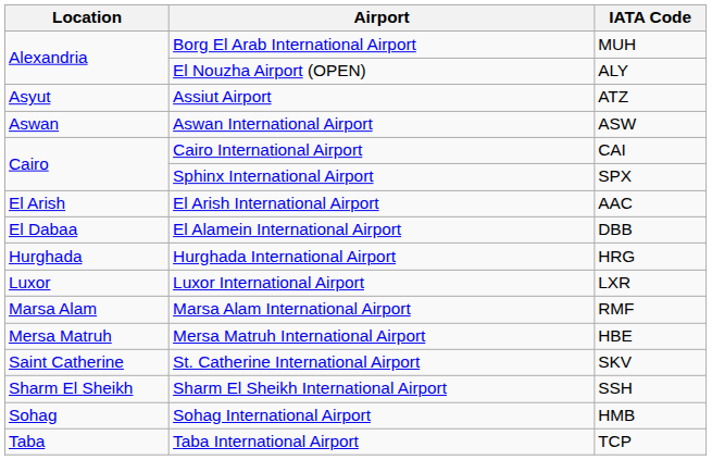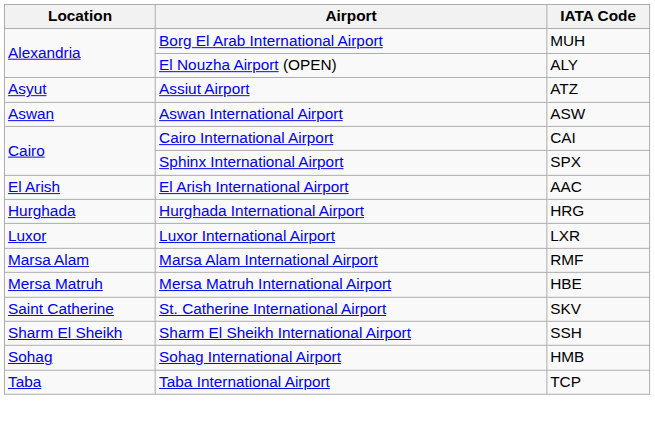 <table class="wikitable">
 <tr>
 <th scope="col" style="width:150px;"><strong>Location</strong></th>
 <th scope="col" style="width:400px;"><strong>Airport</strong></th>
 <th scope="col" style="width:100px;"><strong>IATA Code</strong></th>
 </tr>
 <tr>
 <td rowspan=2><a href='#'>Alexandria</a></td>
 <td><a href='#'>Borg El Arab International Airport</a></td>
 <td>MUH</td>
 </tr>
 <tr>
 <td><a href='#'>El Nouzha Airport</a> (OPEN)</td>
 <td>ALY</td>
 </tr>
 <tr>
 <td><a href='#'>Asyut</a></td>
 <td><a href='#'>Assiut Airport</a></td>
 <td>ATZ</td>
 </tr>
 <tr>
 <td><a href='#'>Aswan</a></td>
 <td><a href='#'>Aswan International Airport</a></td>
 <td>ASW</td>
 </tr>
 <tr>
 <td rowspan=2><a href='#'>Cairo</a></td>
 <td><a href='#'>Cairo International Airport</a></td>
 <td>CAI</td>
 </tr>
 <tr>
 <td><a href='#'>Sphinx International Airport</a></td>
 <td>SPX</td>
 </tr>
 <tr>
 <td><a href='#'>El Arish</a></td>
 <td><a href='#'>El Arish International Airport</a></td>
 <td>AAC</td>
-</tr>
-<tr>
-<td><a href='#'>El Dabaa</a></td>
-<td><a href='#'>El Alamein International Airport</a></td>
-<td>DBB</td>
 </tr>
 <tr>
 <td><a href='#'>Hurghada</a></td>
 <td><a href='#'>Hurghada International Airport</a></td>
 <td>HRG</td>
 </tr>
 <tr>
 <td><a href='#'>Luxor</a></td>
 <td><a href='#'>Luxor International Airport</a></td>
 <td>LXR</td>
 </tr>
 <tr>
 <td><a href='#'>Marsa Alam</a></td>
 <td><a href='#'>Marsa Alam International Airport</a></td>
 <td>RMF</td>
 </tr>
 <tr>
 <td><a href='#'>Mersa Matruh</a></td>
 <td><a href='#'>Mersa Matruh International Airport</a></td>
 <td>HBE</td>
 </tr>
 <tr>
 <td><a href='#'>Saint Catherine</a></td>
 <td><a href='#'>St. Catherine International Airport</a></td>
 <td>SKV</td>
 </tr>
 <tr>
 <td><a href='#'>Sharm El Sheikh</a></td>
 <td><a href='#'>Sharm El Sheikh International Airport</a></td>
 <td>SSH</td>
 </tr>
 <tr>
 <td><a href='#'>Sohag</a></td>
 <td><a href='#'>Sohag International Airport</a></td>
 <td>HMB</td>
 </tr>
 <tr>
 <td><a href='#'>Taba</a></td>
 <td><a href='#'>Taba International Airport</a></td>
 <td>TCP</td>
 </tr>
 </table>
